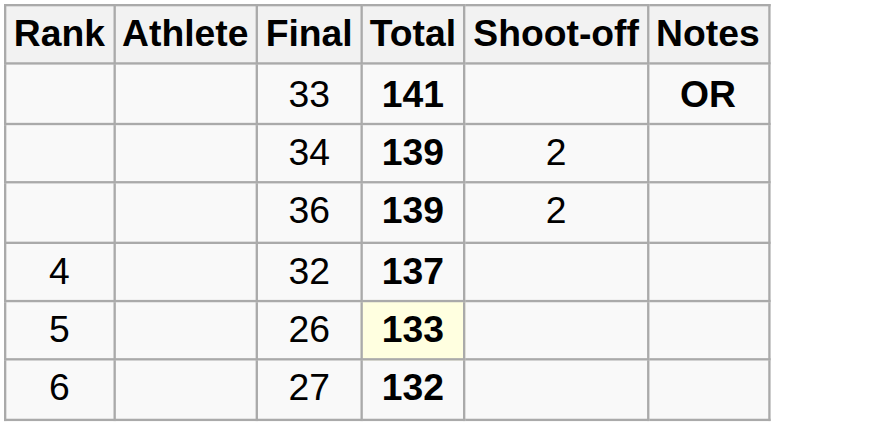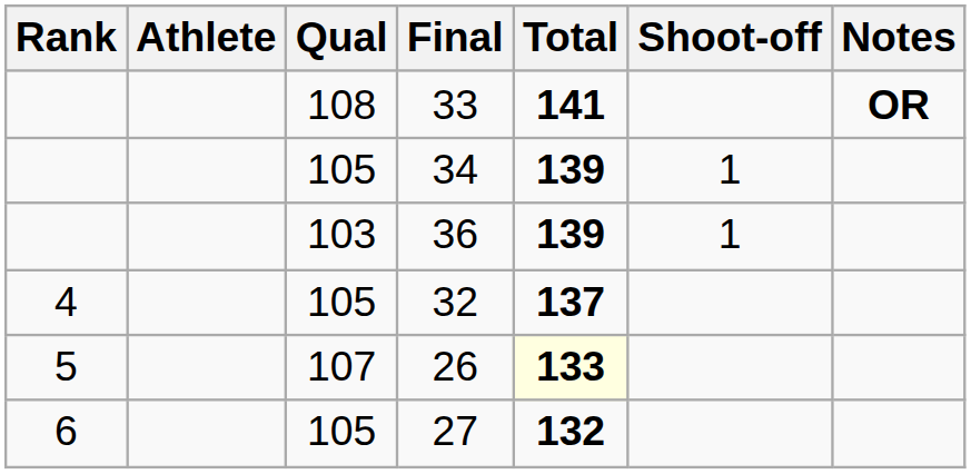 <table class="wikitable sortable" style="text-align: center">
 <tr>
 <th>Rank</th>
 <th>Athlete</th>
+<th>Qual</th>
 <th>Final</th>
 <th>Total</th>
 <th>Shoot-off</th>
 <th>Notes</th>
 </tr>
 <tr>
 <td></td>
 <td align=left></td>
+<td>108</td>
 <td>33</td>
 <td><strong>141</strong></td>
 <td></td>
 <td><strong>OR</strong></td>
 </tr>
 <tr>
 <td></td>
 <td align=left></td>
+<td>105</td>
 <td>34</td>
 <td><strong>139</strong></td>
-<td>2</td>
+<td>1</td>
 <td></td>
 </tr>
 <tr>
 <td></td>
 <td align=left></td>
+<td>103</td>
 <td>36</td>
 <td><strong>139</strong></td>
-<td>2</td>
+<td>1</td>
 <td></td>
 </tr>
 <tr>
 <td>4</td>
 <td align=left></td>
+<td>105</td>
 <td>32</td>
 <td><strong>137</strong></td>
 <td></td>
 <td></td>
 </tr>
 <tr>
 <td>5</td>
 <td align=left></td>
+<td>107</td>
 <td>26</td>
 <td style="background: lightyellow;"><strong>133</strong></td>
 <td></td>
 <td></td>
 </tr>
 <tr>
 <td>6</td>
 <td align=left></td>
+<td>105</td>
 <td>27</td>
 <td><strong>132</strong></td>
 <td></td>
 <td></td>
 </tr>
 </table>
